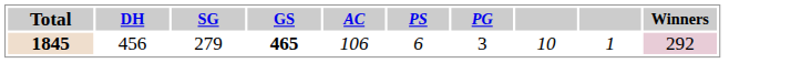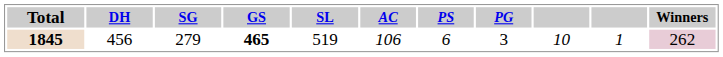 <table style="border: 1px solid #999; background-color:#FFFFFF; line-height:16px; text-align:center">
 <tr>
 <th style="background-color: #ccc;" width="70">Total</th>
 <th style="background-color: #ccc;" width="60"><small><a href='#'>DH</a></small></th>
 <th style="background-color: #ccc;" width="60"><small><a href='#'>SG</a></small></th>
 <th style="background-color: #ccc;" width="60"><small><a href='#'>GS</a></small></th>
+<th style="background-color: #ccc;" width="60"><small><a href='#'>SL</a></small></th>
 <th style="background-color: #ccc;" width="50"><small><em><a href='#'>AC</a></em></small></th>
 <th style="background-color: #ccc;" width="50"><small><em><a href='#'>PS</a></em></small></th>
 <th style="background-color: #ccc;" width="50"><small><em><a href='#'>PG</a></em></small></th>
 <th style="background-color: #ccc;" width="50"><small><em></em></small></th>
 <th style="background-color: #ccc;" width="50"><small><em></em></small></th>
 <th style="background-color: #ccc;" width="60"><small>Winners</small></th>
 </tr>
 <tr>
 <td bgcolor=#EFDECD><strong>1845</strong></td>
 <td>456</td>
 <td>279</td>
 <td><strong>465</strong></td>
+<td>519</td>
 <td><em>106</em></td>
 <td><em>6</em></td>
 <td>3</td>
 <td><em>10</em></td>
 <td><em>1</em></td>
-<td bgcolor=#E8CCD7>292</td>
+<td bgcolor=#E8CCD7>262</td>
 </tr>
 </table>
